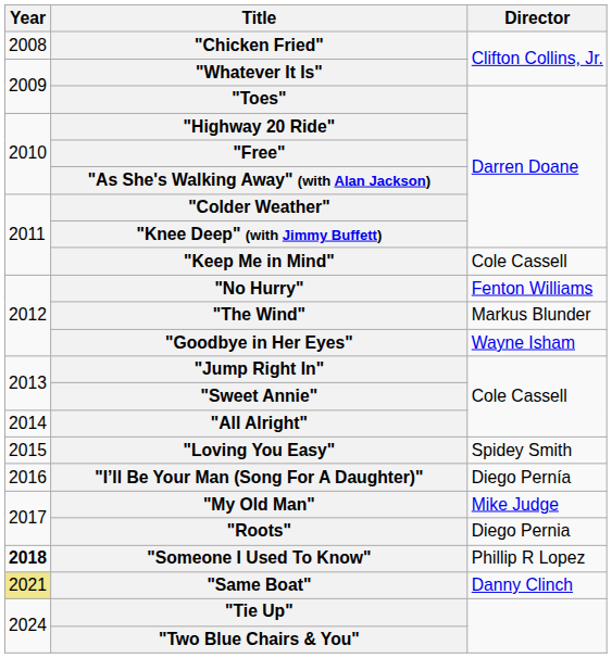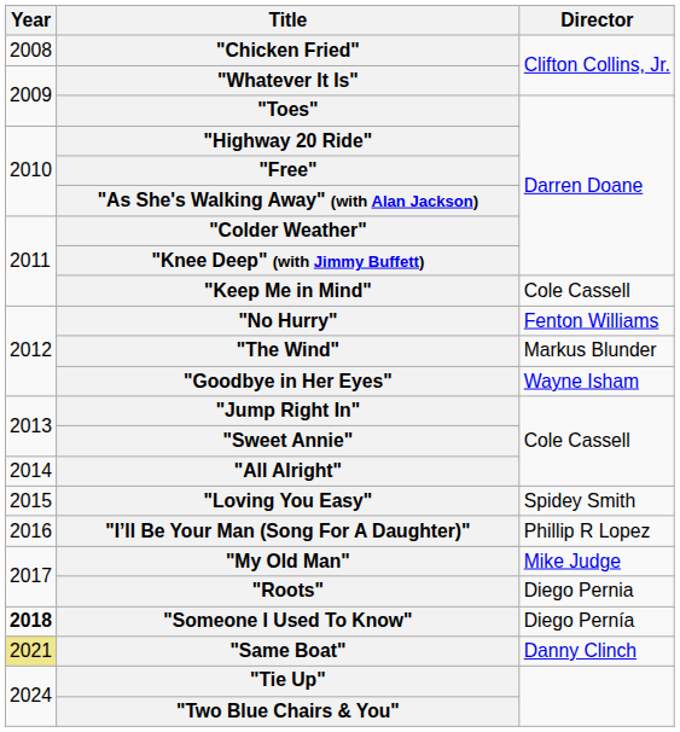 <table class="wikitable plainrowheaders">
 <tr>
 <th>Year</th>
 <th style="width:24em;">Title</th>
 <th>Director</th>
 </tr>
 <tr>
 <td>2008</td>
 <th scope="row">"Chicken Fried"</th>
 <td rowspan="2"><a href='#'>Clifton Collins, Jr.</a></td>
 </tr>
 <tr>
 <td rowspan="2">2009</td>
 <th scope="row">"Whatever It Is"</th>
 </tr>
 <tr>
 <th scope="row">"Toes"</th>
 <td rowspan="6"><a href='#'>Darren Doane</a></td>
 </tr>
 <tr>
 <td rowspan="3">2010</td>
 <th scope="row">"Highway 20 Ride"</th>
 </tr>
 <tr>
 <th scope="row">"Free"</th>
 </tr>
 <tr>
 <th scope="row">"As She's Walking Away" <small>(with <a href='#'>Alan Jackson</a>)</small></th>
 </tr>
 <tr>
 <td rowspan="3">2011</td>
 <th scope="row">"Colder Weather"</th>
 </tr>
 <tr>
 <th scope="row">"Knee Deep" <small>(with <a href='#'>Jimmy Buffett</a>)</small></th>
 </tr>
 <tr>
 <th scope="row">"Keep Me in Mind"</th>
 <td>Cole Cassell</td>
 </tr>
 <tr>
 <td rowspan="3">2012</td>
 <th scope="row">"No Hurry"</th>
 <td><a href='#'>Fenton Williams</a></td>
 </tr>
 <tr>
 <th scope="row">"The Wind"</th>
 <td>Markus Blunder</td>
 </tr>
 <tr>
 <th scope="row">"Goodbye in Her Eyes"</th>
 <td><a href='#'>Wayne Isham</a></td>
 </tr>
 <tr>
 <td rowspan="2">2013</td>
 <th scope="row">"Jump Right In"</th>
 <td rowspan="3">Cole Cassell</td>
 </tr>
 <tr>
 <th scope="row">"Sweet Annie"</th>
 </tr>
 <tr>
 <td>2014</td>
 <th scope="row">"All Alright"</th>
 </tr>
 <tr>
 <td>2015</td>
 <th scope="row">"Loving You Easy"</th>
 <td>Spidey Smith</td>
 </tr>
 <tr>
 <td>2016</td>
 <th scope="row">"I’ll Be Your Man (Song For A Daughter)"</th>
-<td>Diego Pernía</td>
+<td>Phillip R Lopez</td>
 </tr>
 <tr>
 <td rowspan="2">2017</td>
 <th scope="row">"My Old Man"</th>
 <td><a href='#'>Mike Judge</a></td>
 </tr>
 <tr>
 <th scope="row">"Roots"</th>
 <td>Diego Pernia</td>
 </tr>
 <tr>
 <td><strong>2018</strong></td>
 <th scope="row">"Someone I Used To Know"</th>
-<td>Phillip R Lopez</td>
+<td>Diego Pernía</td>
 </tr>
 <tr>
 <td style="background: khaki;">2021</td>
 <th scope="row">"Same Boat"</th>
 <td><a href='#'>Danny Clinch</a></td>
 </tr>
 <tr>
 <td rowspan="2">2024</td>
 <th scope="row">"Tie Up"</th>
 </tr>
 <tr>
 <th scope="row">"Two Blue Chairs & You"</th>
 </tr>
 </table>
